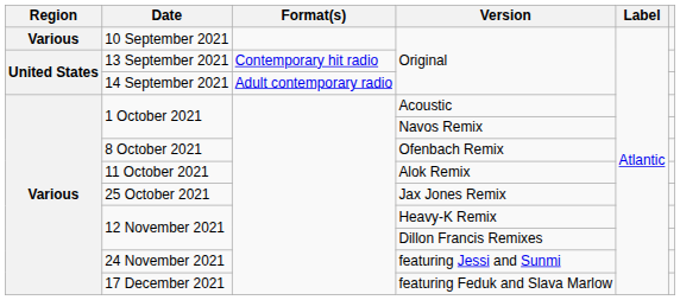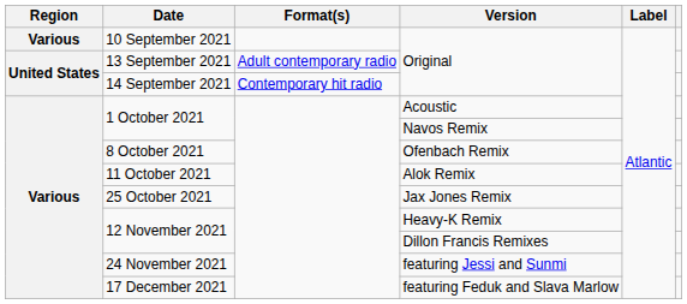 <table class="wikitable plainrowheaders">
 <tr>
 <th scope="col">Region</th>
 <th scope="col">Date</th>
 <th scope="col">Format(s)</th>
 <th scope="col">Version</th>
 <th scope="col">Label</th>
 <th scope="col"></th>
 </tr>
 <tr>
 <th scope="row">Various</th>
 <td>10 September 2021</td>
 <td></td>
 <td rowspan="3">Original</td>
 <td rowspan="12"><a href='#'>Atlantic</a></td>
 <td style="text-align:center;"></td>
 </tr>
 <tr>
 <th scope="row" rowspan="2">United States</th>
 <td>13 September 2021</td>
-<td><a href='#'>Contemporary hit radio</a></td>
+<td><a href='#'>Adult contemporary radio</a></td>
 <td style="text-align:center;"></td>
 </tr>
 <tr>
 <td>14 September 2021</td>
-<td><a href='#'>Adult contemporary radio</a></td>
+<td><a href='#'>Contemporary hit radio</a></td>
 <td style="text-align:center;"></td>
 </tr>
 <tr>
 <th scope="row" rowspan="9">Various</th>
 <td rowspan="2">1 October 2021</td>
 <td rowspan="9"></td>
 <td>Acoustic</td>
 <td style="text-align:center;"></td>
 </tr>
 <tr>
 <td>Navos Remix</td>
 <td style="text-align:center;"></td>
 </tr>
 <tr>
 <td>8 October 2021</td>
 <td>Ofenbach Remix</td>
 <td style="text-align:center;"></td>
 </tr>
 <tr>
 <td>11 October 2021</td>
 <td>Alok Remix</td>
 <td style="text-align:center;"></td>
 </tr>
 <tr>
 <td>25 October 2021</td>
 <td>Jax Jones Remix</td>
 <td style="text-align:center;"></td>
 </tr>
 <tr>
 <td rowspan="2">12 November 2021</td>
 <td>Heavy-K Remix</td>
 <td style="text-align:center;"></td>
 </tr>
 <tr>
 <td>Dillon Francis Remixes</td>
 <td style="text-align:center;"></td>
 </tr>
 <tr>
 <td>24 November 2021</td>
 <td>featuring <a href='#'>Jessi</a> and <a href='#'>Sunmi</a></td>
 <td style="text-align:center;"></td>
 </tr>
 <tr>
 <td>17 December 2021</td>
 <td>featuring Feduk and Slava Marlow</td>
 <td style="text-align:center;"></td>
 </tr>
 </table>
